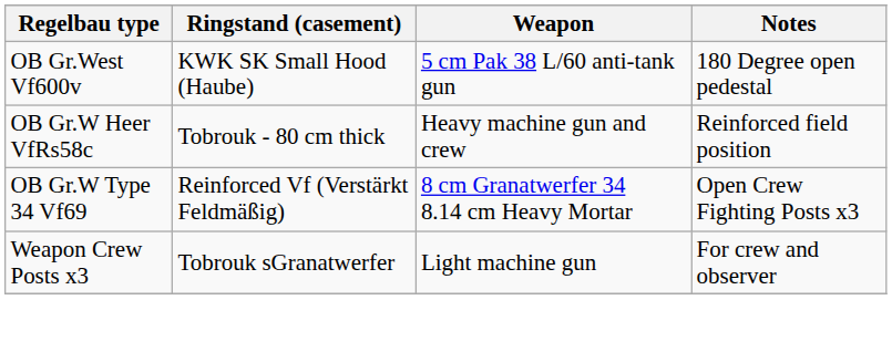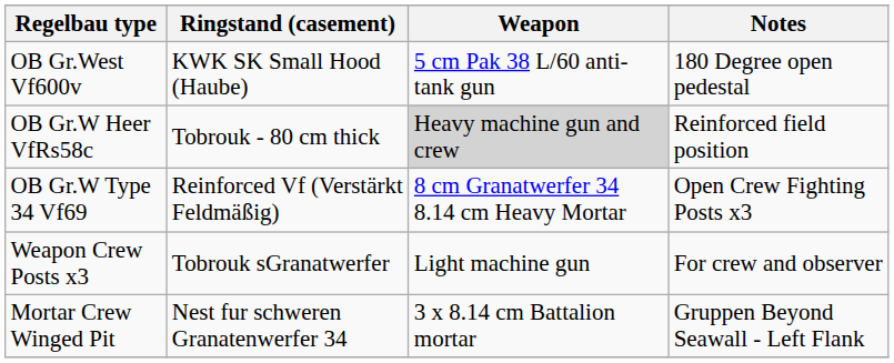 <table class="wikitable" border="1">
 <tr>
 </tr>
 <tr>
 <th>Regelbau type</th>
 <th>Ringstand (casement)</th>
 <th>Weapon</th>
 <th>Notes</th>
 </tr>
 <tr>
 <td>OB Gr.West Vf600v</td>
 <td>KWK SK Small Hood (Haube)</td>
 <td><a href='#'>5 cm Pak 38</a> L/60 anti-tank gun</td>
 <td>180 Degree open pedestal</td>
 </tr>
 <tr>
 <td>OB Gr.W Heer VfRs58c</td>
 <td>Tobrouk - 80 cm thick</td>
-<td>Heavy machine gun and crew</td>
+<td style="background: lightgrey;">Heavy machine gun and crew</td>
 <td>Reinforced field position</td>
 </tr>
 <tr>
 <td>OB Gr.W Type 34 Vf69</td>
 <td>Reinforced Vf (Verstärkt Feldmäßig)</td>
 <td><a href='#'>8 cm Granatwerfer 34</a> 8.14 cm Heavy Mortar</td>
 <td>Open Crew Fighting Posts x3</td>
 </tr>
 <tr>
 <td>Weapon Crew Posts x3</td>
 <td>Tobrouk sGranatwerfer</td>
 <td>Light machine gun</td>
 <td>For crew and observer</td>
 </tr>
 <tr>
+<td>Mortar Crew Winged Pit</td>
+<td>Nest fur schweren Granatenwerfer 34</td>
+<td>3 x 8.14 cm Battalion mortar</td>
+<td>Gruppen Beyond Seawall - Left Flank</td>
+</tr>
+<tr>
 </tr>
 </table>
